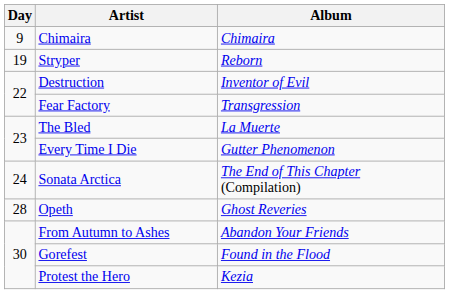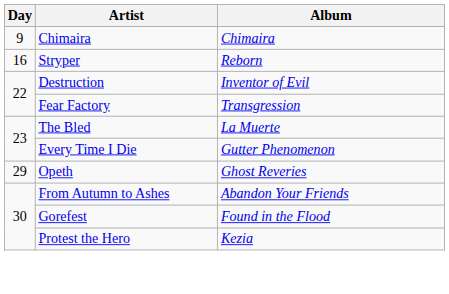 <table class="wikitable">
 <tr>
 <th style="width:20px;">Day</th>
 <th style="width:200px;">Artist</th>
 <th style="width:250px;">Album</th>
 </tr>
 <tr>
 <td style="text-align:center;">9</td>
 <td><a href='#'>Chimaira</a></td>
 <td><em><a href='#'>Chimaira</a></em></td>
 </tr>
 <tr>
-<td style="text-align:center;">19</td>
+<td style="text-align:center;">16</td>
 <td><a href='#'>Stryper</a></td>
 <td><em><a href='#'>Reborn</a></em></td>
 </tr>
 <tr>
 <td style="text-align:center;" rowspan="2">22</td>
 <td><a href='#'>Destruction</a></td>
 <td><em><a href='#'>Inventor of Evil</a></em></td>
 </tr>
 <tr>
 <td><a href='#'>Fear Factory</a></td>
 <td><em><a href='#'>Transgression</a></em></td>
 </tr>
 <tr>
 <td style="text-align:center;" rowspan="2">23</td>
 <td><a href='#'>The Bled</a></td>
 <td><em><a href='#'>La Muerte</a></em></td>
 </tr>
 <tr>
 <td><a href='#'>Every Time I Die</a></td>
 <td><em><a href='#'>Gutter Phenomenon</a></em></td>
 </tr>
 <tr>
-<td style="text-align:center;">24</td>
-<td><a href='#'>Sonata Arctica</a></td>
-<td><em><a href='#'>The End of This Chapter</a></em> (Compilation)</td>
-</tr>
-<tr>
-<td style="text-align:center;">28</td>
+<td style="text-align:center;">29</td>
 <td><a href='#'>Opeth</a></td>
 <td><em><a href='#'>Ghost Reveries</a></em></td>
 </tr>
 <tr>
 <td style="text-align:center;" rowspan="3">30</td>
 <td><a href='#'>From Autumn to Ashes</a></td>
 <td><em><a href='#'>Abandon Your Friends</a></em></td>
 </tr>
 <tr>
 <td><a href='#'>Gorefest</a></td>
 <td><em><a href='#'>Found in the Flood</a></em></td>
 </tr>
 <tr>
 <td><a href='#'>Protest the Hero</a></td>
 <td><em><a href='#'>Kezia</a></em></td>
 </tr>
 </table>
